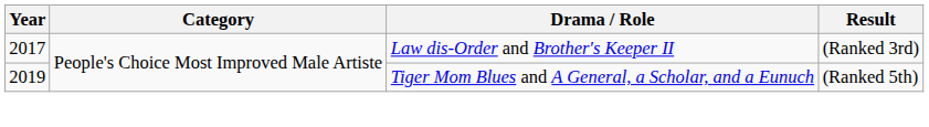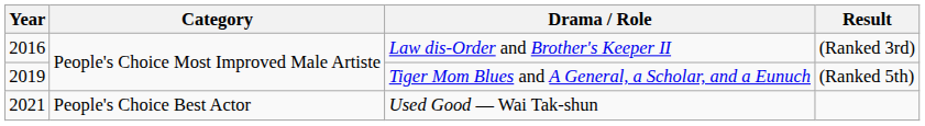 <table class="wikitable sortable">
 <tr>
 <th>Year</th>
 <th>Category</th>
 <th>Drama / Role</th>
 <th>Result</th>
 </tr>
 <tr>
-<td>2017</td>
+<td>2016</td>
 <td rowspan=2>People's Choice Most Improved Male Artiste</td>
 <td><em><a href='#'>Law dis-Order</a></em> and <em><a href='#'>Brother's Keeper II</a></em></td>
 <td> (Ranked 3rd)</td>
 </tr>
 <tr>
 <td>2019</td>
 <td><em><a href='#'>Tiger Mom Blues</a></em> and <em><a href='#'>A General, a Scholar, and a Eunuch</a></em></td>
 <td> (Ranked 5th)</td>
 </tr>
+<tr>
+<td>2021</td>
+<td>People's Choice Best Actor</td>
+<td><em>Used Good</em> — Wai Tak-shun</td>
+<td></td>
+</tr>
 </table>
